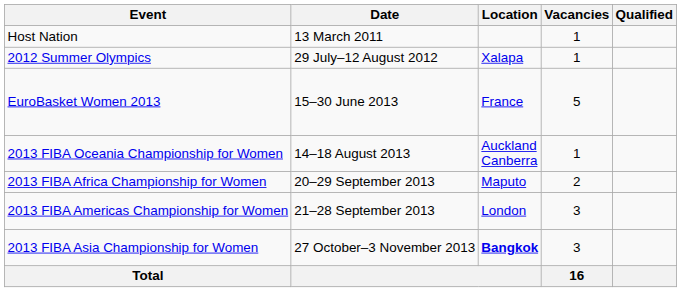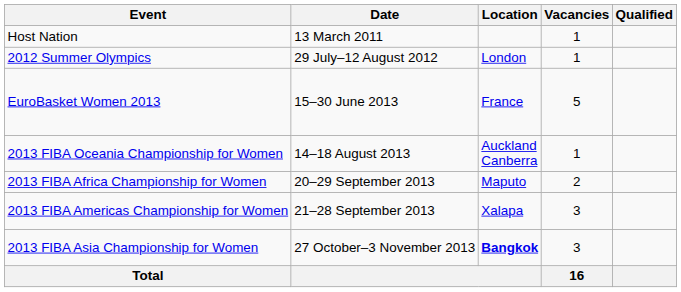 <table class="wikitable">
 <tr>
 <th>Event</th>
 <th>Date</th>
 <th>Location</th>
 <th>Vacancies</th>
 <th>Qualified</th>
 </tr>
 <tr>
 <td>Host Nation</td>
 <td>13 March 2011</td>
 <td></td>
 <td align=center>1</td>
 <td></td>
 </tr>
 <tr>
 <td><a href='#'>2012 Summer Olympics</a></td>
 <td>29 July–12 August 2012</td>
-<td> <a href='#'>Xalapa</a></td>
+<td> <a href='#'>London</a></td>
 <td align=center>1</td>
 <td></td>
 </tr>
 <tr>
 <td><a href='#'>EuroBasket Women 2013</a></td>
 <td>15–30 June 2013</td>
 <td> <a href='#'>France</a></td>
 <td align=center>5</td>
 <td><br><br><br><br></td>
 </tr>
 <tr>
 <td><a href='#'>2013 FIBA Oceania Championship for Women</a></td>
 <td>14–18 August 2013</td>
 <td> <a href='#'>Auckland</a><br> <a href='#'>Canberra</a></td>
 <td align=center>1</td>
 <td></td>
 </tr>
 <tr>
 <td><a href='#'>2013 FIBA Africa Championship for Women</a></td>
 <td>20–29 September 2013</td>
 <td> <a href='#'>Maputo</a></td>
 <td align=center>2</td>
 <td><br></td>
 </tr>
 <tr>
 <td><a href='#'>2013 FIBA Americas Championship for Women</a></td>
 <td>21–28 September 2013</td>
-<td> <a href='#'>London</a></td>
+<td> <a href='#'>Xalapa</a></td>
 <td align=center>3</td>
 <td><br><br></td>
 </tr>
 <tr>
 <td><a href='#'>2013 FIBA Asia Championship for Women</a></td>
 <td>27 October–3 November 2013</td>
 <td><strong> <a href='#'>Bangkok</a></strong></td>
 <td align=center>3</td>
 <td><br><br></td>
 </tr>
 <tr>
 <th>Total</th>
 <th colspan="2"></th>
 <th>16</th>
 <th></th>
 </tr>
 </table>
